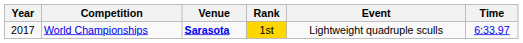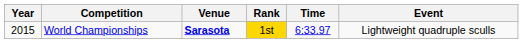 <table class="wikitable" width=55% style="font-size:90%; text-align:center;">
 <tr>
 <th>Year</th>
 <th>Competition</th>
 <th>Venue</th>
 <th>Rank</th>
+<th>Time</th>
 <th>Event</th>
-<th>Time</th>
 </tr>
 <tr>
-<td rowspan=1>2017</td>
+<td rowspan=1>2015</td>
 <td align=left><a href='#'>World Championships</a></td>
 <td align=left><strong> <a href='#'>Sarasota</a></strong></td>
 <td bgcolor=gold>1st</td>
+<td><a href='#'>6:33.97</a></td>
 <td>Lightweight quadruple sculls</td>
-<td><a href='#'>6:33.97</a></td>
 </tr>
 </table>
